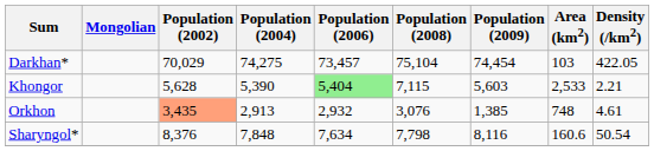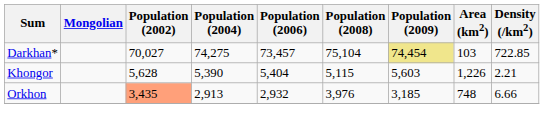 <table class="wikitable">
 <tr>
 <th>Sum</th>
 <th><a href='#'>Mongolian</a></th>
 <th>Population<br>(2002)</th>
 <th>Population<br>(2004)</th>
 <th>Population<br>(2006)</th>
 <th>Population<br>(2008)</th>
 <th>Population<br>(2009)</th>
 <th>Area<br>(km<sup>2</sup>)</th>
 <th>Density<br>(/km<sup>2</sup>)</th>
 </tr>
 <tr>
 <td><a href='#'>Darkhan</a>*</td>
 <td></td>
-<td>70,029</td>
+<td>70,027</td>
 <td>74,275</td>
 <td>73,457</td>
 <td>75,104</td>
-<td>74,454</td>
+<td style="background: khaki;">74,454</td>
 <td>103</td>
-<td>422.05</td>
+<td>722.85</td>
 </tr>
 <tr>
 <td><a href='#'>Khongor</a></td>
 <td></td>
 <td>5,628</td>
 <td>5,390</td>
-<td style="background: lightgreen;">5,404</td>
-<td>7,115</td>
+<td>5,404</td>
+<td>5,115</td>
 <td>5,603</td>
-<td>2,533</td>
+<td>1,226</td>
 <td>2.21</td>
 </tr>
 <tr>
 <td><a href='#'>Orkhon</a></td>
 <td></td>
 <td style="background: lightsalmon;">3,435</td>
 <td>2,913</td>
 <td>2,932</td>
-<td>3,076</td>
-<td>1,385</td>
+<td>3,976</td>
+<td>3,185</td>
 <td>748</td>
-<td>4.61</td>
-</tr>
-<tr>
-<td><a href='#'>Sharyngol</a>*</td>
-<td></td>
-<td>8,376</td>
-<td>7,848</td>
-<td>7,634</td>
-<td>7,798</td>
-<td>8,116</td>
-<td>160.6</td>
-<td>50.54</td>
+<td>6.66</td>
 </tr>
 <tr>
 </tr>
 </table>
